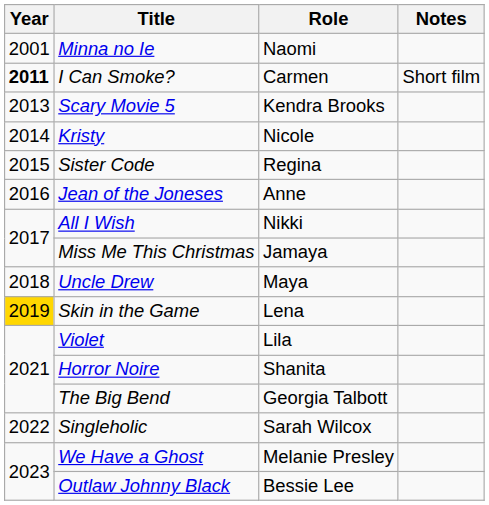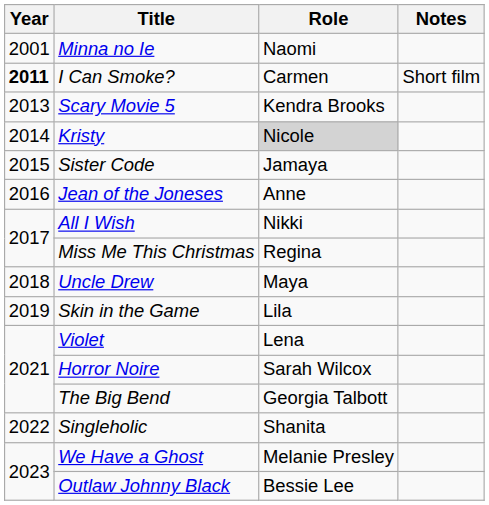 <table class="wikitable">
 <tr>
 <th>Year</th>
 <th>Title</th>
 <th>Role</th>
 <th>Notes</th>
 </tr>
 <tr>
 <td>2001</td>
 <td><em><a href='#'>Minna no Ie</a></em></td>
 <td>Naomi</td>
 <td></td>
 </tr>
 <tr>
 <td><strong>2011</strong></td>
 <td><em>I Can Smoke?</em></td>
 <td>Carmen</td>
 <td>Short film</td>
 </tr>
 <tr>
 <td>2013</td>
 <td><em><a href='#'>Scary Movie 5</a></em></td>
 <td>Kendra Brooks</td>
 <td></td>
 </tr>
 <tr>
 <td>2014</td>
 <td><em><a href='#'>Kristy</a></em></td>
-<td>Nicole</td>
+<td style="background: lightgrey;">Nicole</td>
 <td></td>
 </tr>
 <tr>
 <td>2015</td>
 <td><em>Sister Code</em></td>
-<td>Regina</td>
+<td>Jamaya</td>
 <td></td>
 </tr>
 <tr>
 <td>2016</td>
 <td><em><a href='#'>Jean of the Joneses</a></em></td>
 <td>Anne</td>
 <td></td>
 </tr>
 <tr>
 <td rowspan="2">2017</td>
 <td><em><a href='#'>All I Wish</a></em></td>
 <td>Nikki</td>
 <td></td>
 </tr>
 <tr>
 <td><em>Miss Me This Christmas</em></td>
-<td>Jamaya</td>
+<td>Regina</td>
 <td></td>
 </tr>
 <tr>
 <td>2018</td>
 <td><em><a href='#'>Uncle Drew</a></em></td>
 <td>Maya</td>
 <td></td>
 </tr>
 <tr>
-<td style="background: gold;">2019</td>
+<td>2019</td>
 <td><em>Skin in the Game</em></td>
-<td>Lena</td>
+<td>Lila</td>
 <td></td>
 </tr>
 <tr>
 <td rowspan="3">2021</td>
 <td><em><a href='#'>Violet</a></em></td>
-<td>Lila</td>
+<td>Lena</td>
 <td></td>
 </tr>
 <tr>
 <td><em><a href='#'>Horror Noire</a></em></td>
-<td>Shanita</td>
+<td>Sarah Wilcox</td>
 <td></td>
 </tr>
 <tr>
 <td><em>The Big Bend</em></td>
 <td>Georgia Talbott</td>
 <td></td>
 </tr>
 <tr>
 <td>2022</td>
 <td><em>Singleholic</em></td>
-<td>Sarah Wilcox</td>
+<td>Shanita</td>
 <td></td>
 </tr>
 <tr>
 <td rowspan="2">2023</td>
 <td><em><a href='#'>We Have a Ghost</a></em></td>
 <td>Melanie Presley</td>
 <td></td>
 </tr>
 <tr>
 <td><em><a href='#'>Outlaw Johnny Black</a></em></td>
 <td>Bessie Lee</td>
 <td></td>
 </tr>
 </table>
